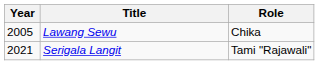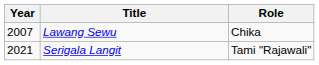 <table class="wikitable sortable">
 <tr>
 <th width="42">Year</th>
 <th width="250">Title</th>
 <th>Role</th>
 </tr>
 <tr>
-<td>2005</td>
+<td>2007</td>
 <td><em><a href='#'>Lawang Sewu</a></em></td>
 <td>Chika</td>
 </tr>
 <tr>
 <td>2021</td>
 <td><em><a href='#'>Serigala Langit</a></em></td>
 <td>Tami "Rajawali"</td>
 </tr>
 </table>
